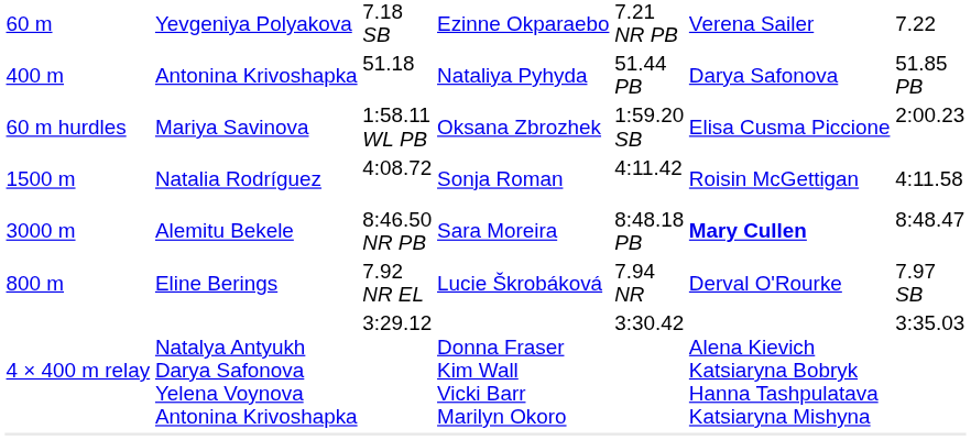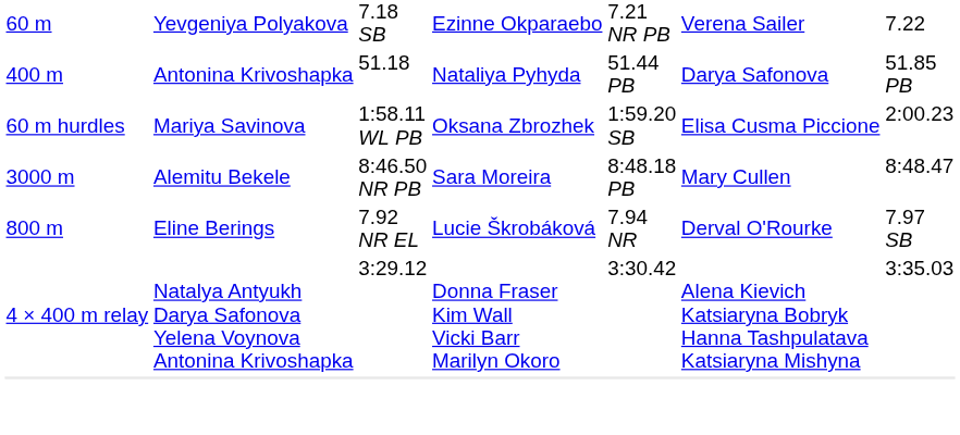 <table>
 <tr>
 <td><a href='#'>60 m</a><br></td>
 <td><a href='#'>Yevgeniya Polyakova</a><br></td>
 <td>7.18<br><em>SB</em></td>
 <td><a href='#'>Ezinne Okparaebo</a><br></td>
 <td>7.21<br><em>NR</em> <em>PB</em></td>
 <td><a href='#'>Verena Sailer</a><br></td>
 <td>7.22</td>
 </tr>
 <tr>
 <td><a href='#'>400 m</a><br></td>
 <td><a href='#'>Antonina Krivoshapka</a><br></td>
 <td>51.18<br> </td>
 <td><a href='#'>Nataliya Pyhyda</a><br></td>
 <td>51.44<br><em>PB</em></td>
 <td><a href='#'>Darya Safonova</a><br></td>
 <td>51.85<br><em>PB</em></td>
 </tr>
 <tr>
 <td><a href='#'>60 m hurdles</a><br></td>
 <td><a href='#'>Mariya Savinova</a><br></td>
 <td>1:58.11<br><em>WL</em> <em>PB</em></td>
 <td><a href='#'>Oksana Zbrozhek</a><br></td>
 <td>1:59.20<br><em>SB</em></td>
 <td><a href='#'>Elisa Cusma Piccione</a><br></td>
 <td>2:00.23<br> </td>
 </tr>
 <tr>
-<td><a href='#'>1500 m</a><br></td>
-<td><a href='#'>Natalia Rodríguez</a><br></td>
-<td>4:08.72<br> </td>
-<td><a href='#'>Sonja Roman</a><br></td>
-<td>4:11.42<br> </td>
-<td><a href='#'>Roisin McGettigan</a><br></td>
-<td>4:11.58<br></td>
-</tr>
-<tr>
 <td><a href='#'>3000 m</a><br></td>
 <td><a href='#'>Alemitu Bekele</a><br></td>
 <td>8:46.50<br><em>NR</em> <em>PB</em></td>
 <td><a href='#'>Sara Moreira</a><br></td>
 <td>8:48.18<br><em>PB</em></td>
-<td><strong><a href='#'>Mary Cullen</a><br></strong></td>
+<td><a href='#'>Mary Cullen</a><br></td>
 <td>8:48.47<br> </td>
 </tr>
 <tr>
 <td><a href='#'>800 m</a><br></td>
 <td><a href='#'>Eline Berings</a><br></td>
 <td>7.92<br><em>NR</em> <em>EL</em></td>
 <td><a href='#'>Lucie Škrobáková</a><br></td>
 <td>7.94<br><em>NR</em></td>
 <td><a href='#'>Derval O'Rourke</a><br></td>
 <td>7.97<br><em>SB</em></td>
 </tr>
 <tr>
 <td><a href='#'>4 × 400 m relay</a><br></td>
 <td><br><a href='#'>Natalya Antyukh</a><br><a href='#'>Darya Safonova</a><br><a href='#'>Yelena Voynova</a><br><a href='#'>Antonina Krivoshapka</a></td>
 <td>3:29.12<br> <br> <br> <br> </td>
 <td><br><a href='#'>Donna Fraser</a><br><a href='#'>Kim Wall</a><br><a href='#'>Vicki Barr</a><br><a href='#'>Marilyn Okoro</a></td>
 <td>3:30.42<br> <br> <br> <br> </td>
 <td><br><a href='#'>Alena Kievich</a><br><a href='#'>Katsiaryna Bobryk</a><br><a href='#'>Hanna Tashpulatava</a><br><a href='#'>Katsiaryna Mishyna</a></td>
 <td>3:35.03<br> <br> <br> <br> </td>
 </tr>
 <tr bgcolor= e8e8e8>
 <td colspan=7></td>
 </tr>
 </table>
